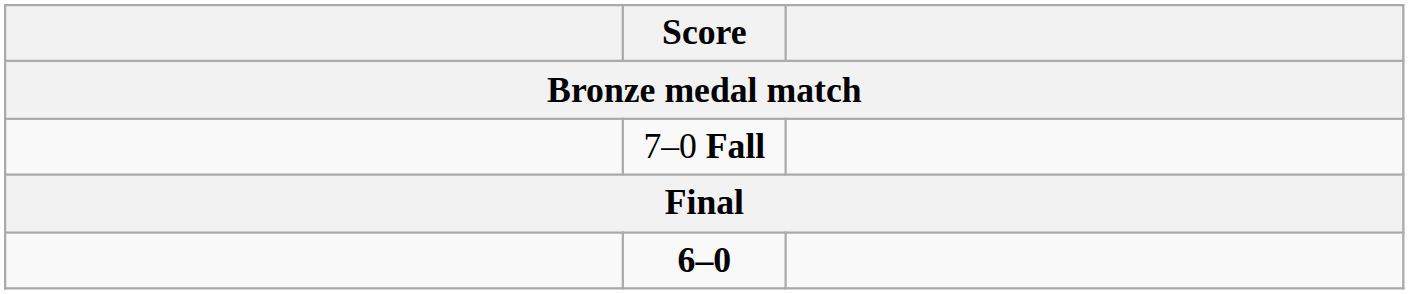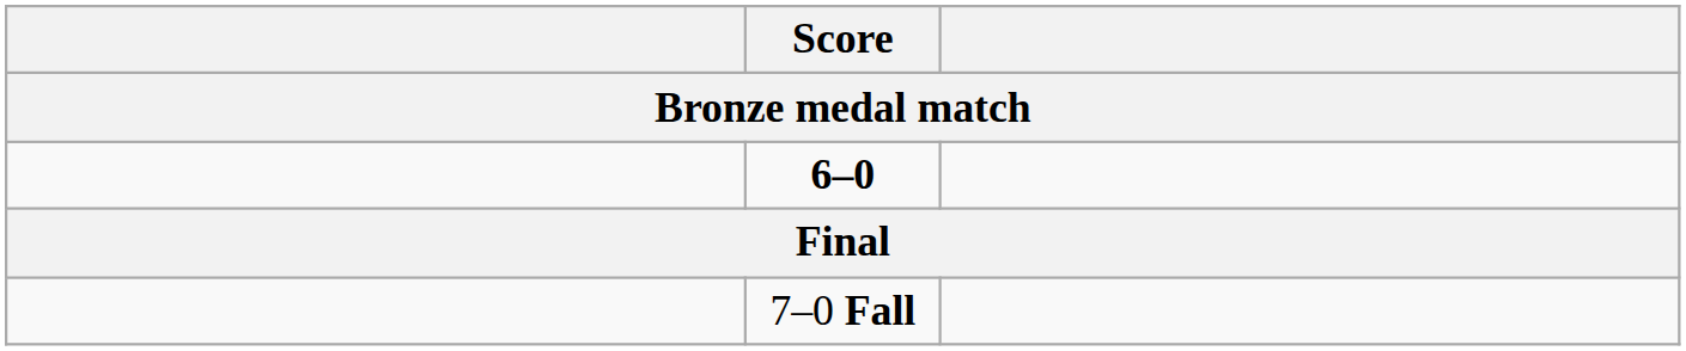 <table class="wikitable" style="text-align: left;">
 <tr>
 <th align="right" width="270"></th>
 <th width="65">Score</th>
 <th align="left" width="270"></th>
 </tr>
 <tr>
 <th colspan="3">Bronze medal match</th>
 </tr>
 <tr>
 <td><strong></strong></td>
-<td align=center>7–0 <strong>Fall</strong></td>
+<td align=center><strong>6–0</strong></td>
 <td></td>
 </tr>
 <tr>
 <th colspan="3">Final</th>
 </tr>
 <tr>
 <td><strong></strong></td>
-<td align=center><strong>6–0</strong></td>
+<td align=center>7–0 <strong>Fall</strong></td>
 <td></td>
 </tr>
 </table>
